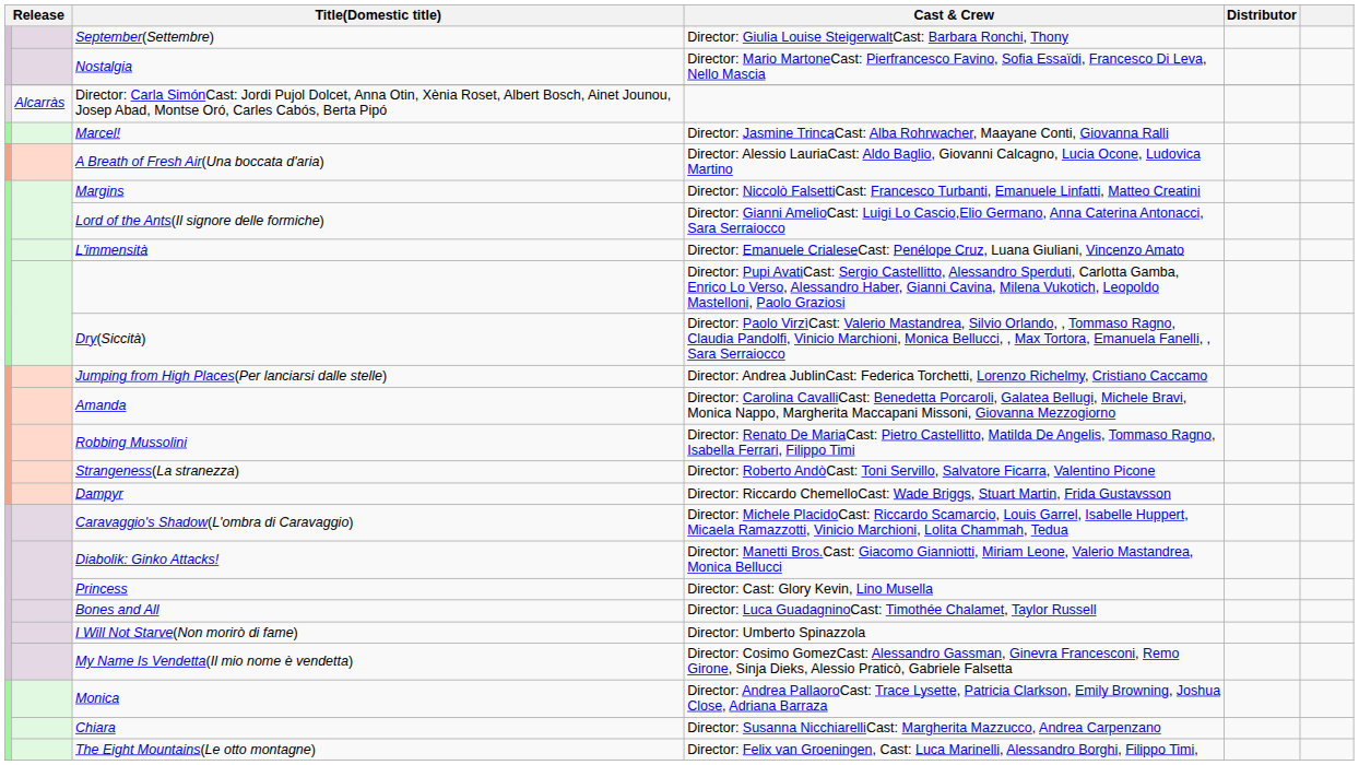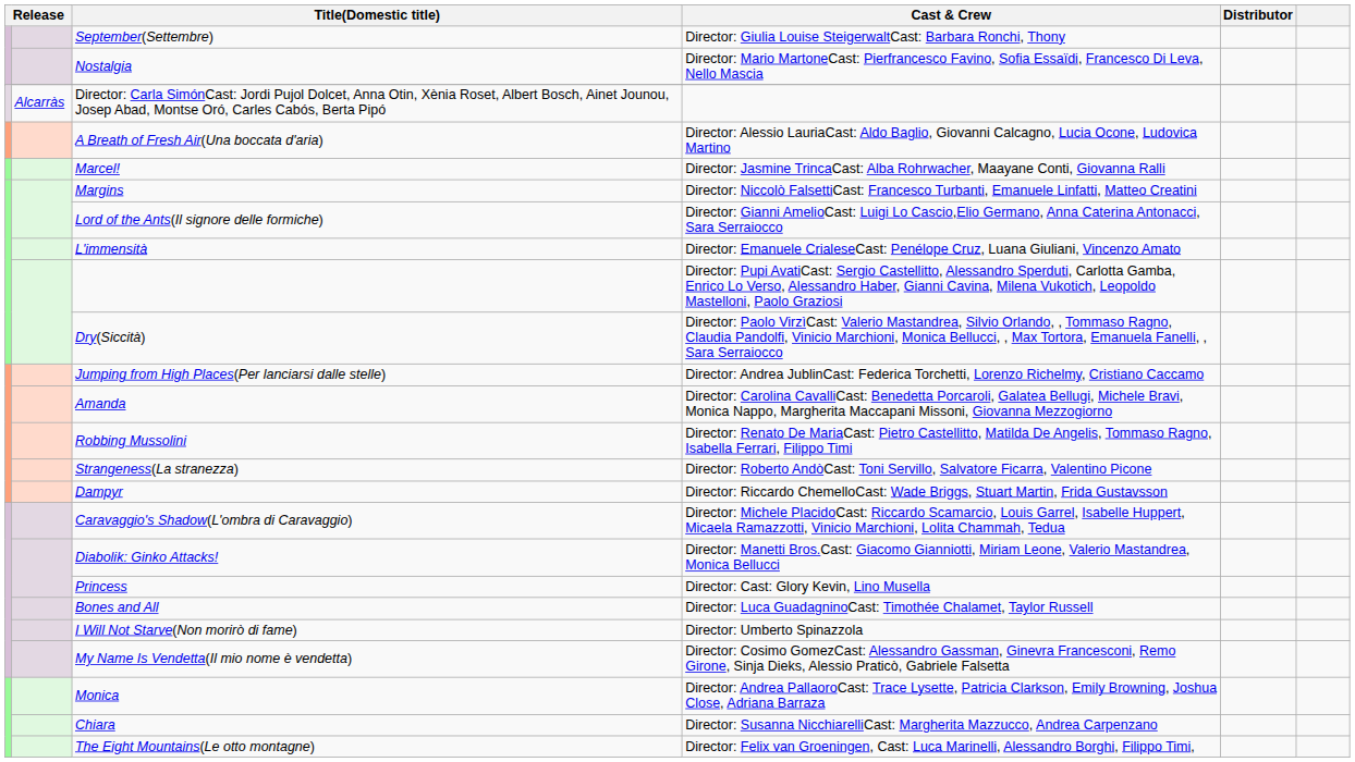 <table class="wikitable sortable" style="width:100%;">
 <tr>
 <th colspan="2" style="width:5%;">Release</th>
 <th>Title(Domestic title)</th>
 <th style="width:40%;">Cast & Crew</th>
 <th>Distributor</th>
 <th class = "unsortable" style="width:4%;"></th>
 </tr>
 <tr>
 <td rowspan = "3" bgcolor = "#d8bfd8"></td>
 <td bgcolor = "#e3d8e3"></td>
 <td><em><a href='#'>September</a></em>(<em>Settembre</em>)</td>
 <td>Director: <a href='#'>Giulia Louise Steigerwalt</a>Cast: <a href='#'>Barbara Ronchi</a>, <a href='#'>Thony</a></td>
 <td></td>
 <td></td>
 </tr>
 <tr>
 <td bgcolor = "#e3d8e3"></td>
 <td><em><a href='#'>Nostalgia</a></em></td>
 <td>Director: <a href='#'>Mario Martone</a>Cast: <a href='#'>Pierfrancesco Favino</a>, <a href='#'>Sofia Essaïdi</a>, <a href='#'>Francesco Di Leva</a>, <a href='#'>Nello Mascia</a></td>
 <td></td>
 <td></td>
 </tr>
 <tr>
 </tr>
 <tr>
 <td bgcolor = "#e3d8e3"></td>
 <td><em><a href='#'>Alcarràs</a></em></td>
 <td>Director: <a href='#'>Carla Simón</a>Cast: Jordi Pujol Dolcet, Anna Otin, Xènia Roset, Albert Bosch, Ainet Jounou, Josep Abad, Montse Oró, Carles Cabós, Berta Pipó</td>
 <td></td>
 <td {{center></td>
 </tr>
 <tr>
+<td rowspan = "1" bgcolor = "#ffa07a"></td>
+<td bgcolor = "#ffdacc"></td>
+<td><em><a href='#'>A Breath of Fresh Air</a></em>(<em>Una boccata d'aria</em>)</td>
+<td>Director: Alessio LauriaCast: <a href='#'>Aldo Baglio</a>, Giovanni Calcagno, <a href='#'>Lucia Ocone</a>, <a href='#'>Ludovica Martino</a></td>
+<td></td>
+<td></td>
+</tr>
+<tr>
 <td bgcolor="#98fb98"></td>
 <td bgcolor = #e0f9e0></td>
 <td><em><a href='#'>Marcel!</a></em></td>
 <td>Director: <a href='#'>Jasmine Trinca</a>Cast: <a href='#'>Alba Rohrwacher</a>, Maayane Conti, <a href='#'>Giovanna Ralli</a></td>
-<td></td>
-<td></td>
-</tr>
-<tr>
-<td rowspan = "1" bgcolor = "#ffa07a"></td>
-<td bgcolor = "#ffdacc"></td>
-<td><em><a href='#'>A Breath of Fresh Air</a></em>(<em>Una boccata d'aria</em>)</td>
-<td>Director: Alessio LauriaCast: <a href='#'>Aldo Baglio</a>, Giovanni Calcagno, <a href='#'>Lucia Ocone</a>, <a href='#'>Ludovica Martino</a></td>
 <td></td>
 <td></td>
 </tr>
 <tr>
 <td rowspan="5" bgcolor="#98fb98"></td>
 <td rowspan = "2" bgcolor = #e0f9e0></td>
 <td><em><a href='#'>Margins</a></em></td>
 <td>Director: <a href='#'>Niccolò Falsetti</a>Cast: <a href='#'>Francesco Turbanti</a>, <a href='#'>Emanuele Linfatti</a>, <a href='#'>Matteo Creatini</a></td>
 <td></td>
 <td></td>
 </tr>
 <tr>
 <td><em><a href='#'>Lord of the Ants</a></em>(<em>Il signore delle formiche</em>)</td>
 <td>Director: <a href='#'>Gianni Amelio</a>Cast: <a href='#'>Luigi Lo Cascio</a>,<a href='#'>Elio Germano</a>, <a href='#'>Anna Caterina Antonacci</a>, <a href='#'>Sara Serraiocco</a></td>
 <td></td>
 <td></td>
 </tr>
 <tr>
 <td bgcolor = #e0f9e0></td>
 <td><em><a href='#'>L'immensità</a></em></td>
 <td>Director: <a href='#'>Emanuele Crialese</a>Cast: <a href='#'>Penélope Cruz</a>, Luana Giuliani, <a href='#'>Vincenzo Amato</a></td>
 <td></td>
 <td></td>
 </tr>
 <tr>
 <td rowspan = "2" bgcolor = #e0f9e0></td>
 <td><em></em></td>
 <td>Director: <a href='#'>Pupi Avati</a>Cast: <a href='#'>Sergio Castellitto</a>, <a href='#'>Alessandro Sperduti</a>, Carlotta Gamba, <a href='#'>Enrico Lo Verso</a>, <a href='#'>Alessandro Haber</a>, <a href='#'>Gianni Cavina</a>, <a href='#'>Milena Vukotich</a>, <a href='#'>Leopoldo Mastelloni</a>, <a href='#'>Paolo Graziosi</a></td>
 <td></td>
 <td></td>
 </tr>
 <tr>
 <td><em><a href='#'>Dry</a></em>(<em>Siccità</em>)</td>
 <td>Director: <a href='#'>Paolo Virzì</a>Cast: <a href='#'>Valerio Mastandrea</a>, <a href='#'>Silvio Orlando</a>, , <a href='#'>Tommaso Ragno</a>, <a href='#'>Claudia Pandolfi</a>, <a href='#'>Vinicio Marchioni</a>, <a href='#'>Monica Bellucci</a>, , <a href='#'>Max Tortora</a>, <a href='#'>Emanuela Fanelli</a>, , <a href='#'>Sara Serraiocco</a></td>
 <td></td>
 <td></td>
 </tr>
 <tr>
 <td rowspan = "5" bgcolor = "#ffa07a"></td>
 <td bgcolor = "#ffdacc"></td>
 <td><em><a href='#'>Jumping from High Places</a></em>(<em>Per lanciarsi dalle stelle</em>)</td>
 <td>Director: Andrea JublinCast: Federica Torchetti, <a href='#'>Lorenzo Richelmy</a>, <a href='#'>Cristiano Caccamo</a></td>
 <td></td>
 <td></td>
 </tr>
 <tr>
 <td bgcolor = "#ffdacc"></td>
 <td><em><a href='#'>Amanda</a></em></td>
 <td>Director: <a href='#'>Carolina Cavalli</a>Cast: <a href='#'>Benedetta Porcaroli</a>, <a href='#'>Galatea Bellugi</a>, <a href='#'>Michele Bravi</a>, Monica Nappo, Margherita Maccapani Missoni, <a href='#'>Giovanna Mezzogiorno</a></td>
 <td></td>
 <td></td>
 </tr>
 <tr>
 <td bgcolor = "#ffdacc"></td>
 <td><em><a href='#'>Robbing Mussolini</a></em></td>
 <td>Director: <a href='#'>Renato De Maria</a>Cast: <a href='#'>Pietro Castellitto</a>, <a href='#'>Matilda De Angelis</a>, <a href='#'>Tommaso Ragno</a>, <a href='#'>Isabella Ferrari</a>, <a href='#'>Filippo Timi</a></td>
 <td></td>
 <td></td>
 </tr>
 <tr>
 <td bgcolor = "#ffdacc"></td>
 <td><em><a href='#'>Strangeness</a></em>(<em>La stranezza</em>)</td>
 <td>Director: <a href='#'>Roberto Andò</a>Cast: <a href='#'>Toni Servillo</a>, <a href='#'>Salvatore Ficarra</a>, <a href='#'>Valentino Picone</a></td>
 <td></td>
 <td></td>
 </tr>
 <tr>
 <td bgcolor = "#ffdacc"></td>
 <td><em><a href='#'>Dampyr</a></em></td>
 <td>Director: Riccardo ChemelloCast: <a href='#'>Wade Briggs</a>, <a href='#'>Stuart Martin</a>, <a href='#'>Frida Gustavsson</a></td>
 <td></td>
 <td></td>
 </tr>
 <tr>
 <td rowspan = "6" bgcolor = "#d8bfd8"></td>
 <td bgcolor = "#e3d8e3"></td>
 <td><em><a href='#'>Caravaggio's Shadow</a></em>(<em>L'ombra di Caravaggio</em>)</td>
 <td>Director: <a href='#'>Michele Placido</a>Cast: <a href='#'>Riccardo Scamarcio</a>, <a href='#'>Louis Garrel</a>, <a href='#'>Isabelle Huppert</a>, <a href='#'>Micaela Ramazzotti</a>, <a href='#'>Vinicio Marchioni</a>, <a href='#'>Lolita Chammah</a>, <a href='#'>Tedua</a></td>
 <td></td>
 <td></td>
 </tr>
 <tr>
 <td rowspan = "2" bgcolor = "#e3d8e3"></td>
 <td><em><a href='#'>Diabolik: Ginko Attacks!</a></em></td>
 <td>Director: <a href='#'>Manetti Bros.</a>Cast: <a href='#'>Giacomo Gianniotti</a>, <a href='#'>Miriam Leone</a>, <a href='#'>Valerio Mastandrea</a>, <a href='#'>Monica Bellucci</a></td>
 <td></td>
 <td></td>
 </tr>
 <tr>
 <td><em><a href='#'>Princess</a></em></td>
 <td>Director: Cast: Glory Kevin, <a href='#'>Lino Musella</a></td>
 <td></td>
 <td></td>
 </tr>
 <tr>
 <td bgcolor = "#e3d8e3"></td>
 <td><em><a href='#'>Bones and All</a></em></td>
 <td>Director: <a href='#'>Luca Guadagnino</a>Cast: <a href='#'>Timothée Chalamet</a>, <a href='#'>Taylor Russell</a></td>
 <td></td>
 <td></td>
 </tr>
 <tr>
 <td bgcolor = "#e3d8e3"></td>
 <td><em><a href='#'>I Will Not Starve</a></em>(<em>Non morirò di fame</em>)</td>
 <td>Director: Umberto Spinazzola</td>
 <td></td>
 <td></td>
 </tr>
 <tr>
 <td bgcolor = "#e3d8e3"></td>
 <td><em><a href='#'>My Name Is Vendetta</a></em>(<em>Il mio nome è vendetta</em>)</td>
 <td>Director: Cosimo GomezCast: <a href='#'>Alessandro Gassman</a>, <a href='#'>Ginevra Francesconi</a>, <a href='#'>Remo Girone</a>, Sinja Dieks, Alessio Praticò, Gabriele Falsetta</td>
 <td></td>
 <td></td>
 </tr>
 <tr>
 <td rowspan="3" bgcolor="#98fb98"></td>
 <td rowspan = "1" bgcolor = #e0f9e0></td>
 <td><em><a href='#'>Monica</a></em></td>
 <td>Director: <a href='#'>Andrea Pallaoro</a>Cast: <a href='#'>Trace Lysette</a>, <a href='#'>Patricia Clarkson</a>, <a href='#'>Emily Browning</a>, <a href='#'>Joshua Close</a>, <a href='#'>Adriana Barraza</a></td>
 <td></td>
 <td></td>
 </tr>
 <tr>
 <td bgcolor = #e0f9e0></td>
 <td><em><a href='#'>Chiara</a></em></td>
 <td>Director: <a href='#'>Susanna Nicchiarelli</a>Cast: <a href='#'>Margherita Mazzucco</a>, <a href='#'>Andrea Carpenzano</a></td>
 <td></td>
 <td></td>
 </tr>
 <tr>
 <td bgcolor = #e0f9e0></td>
 <td><em><a href='#'>The Eight Mountains</a></em>(<em>Le otto montagne</em>)</td>
 <td>Director: <a href='#'>Felix van Groeningen</a>, Cast: <a href='#'>Luca Marinelli</a>, <a href='#'>Alessandro Borghi</a>, <a href='#'>Filippo Timi</a>, </td>
 <td></td>
 <td></td>
 </tr>
 </table>
